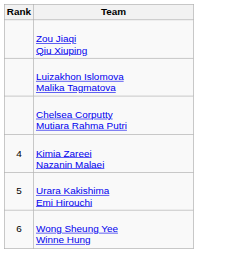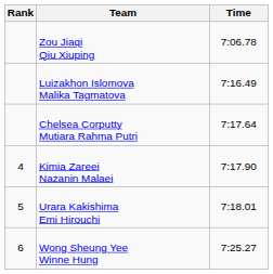 <table class=wikitable style="text-align:center">
 <tr>
 <th width=40>Rank</th>
 <th width=250>Team</th>
+<th width=80>Time</th>
 </tr>
 <tr>
 <td></td>
 <td align="left"><br><a href='#'>Zou Jiaqi</a><br><a href='#'>Qiu Xiuping</a></td>
+<td>7:06.78</td>
 </tr>
 <tr>
 <td></td>
 <td align="left"><br><a href='#'>Luizakhon Islomova</a><br><a href='#'>Malika Tagmatova</a></td>
+<td>7:16.49</td>
 </tr>
 <tr>
 <td></td>
 <td align="left"><br><a href='#'>Chelsea Corputty</a><br><a href='#'>Mutiara Rahma Putri</a></td>
+<td>7:17.64</td>
 </tr>
 <tr>
 <td>4</td>
 <td align="left"><br><a href='#'>Kimia Zareei</a><br><a href='#'>Nazanin Malaei</a></td>
+<td>7:17.90</td>
 </tr>
 <tr>
 <td>5</td>
 <td align="left"><br><a href='#'>Urara Kakishima</a><br><a href='#'>Emi Hirouchi</a></td>
+<td>7:18.01</td>
 </tr>
 <tr>
 <td>6</td>
 <td align="left"><br><a href='#'>Wong Sheung Yee</a><br><a href='#'>Winne Hung</a></td>
+<td>7:25.27</td>
 </tr>
 </table>
